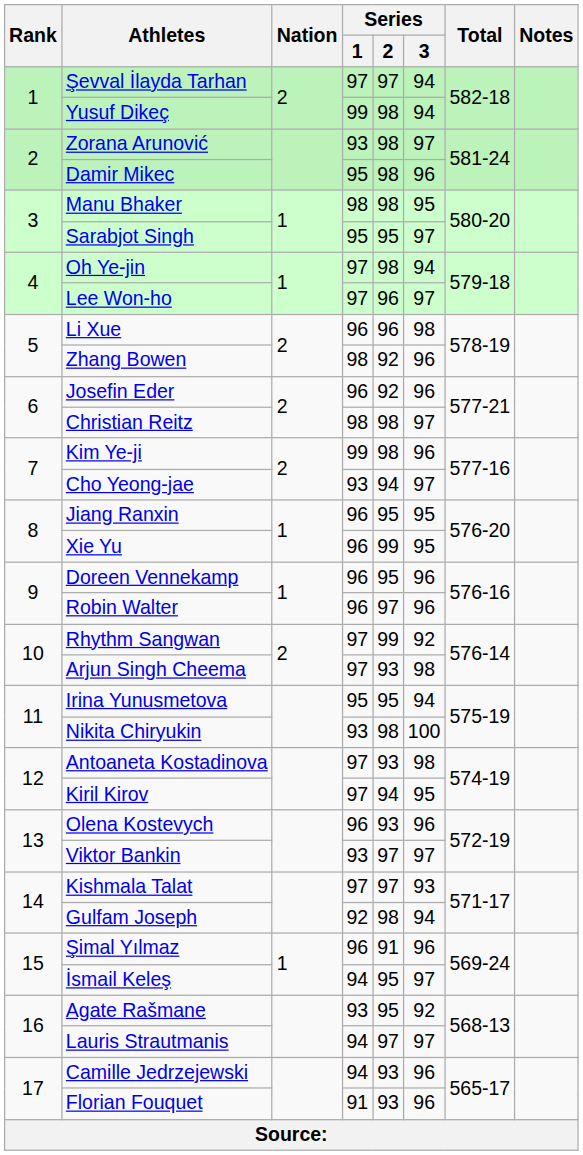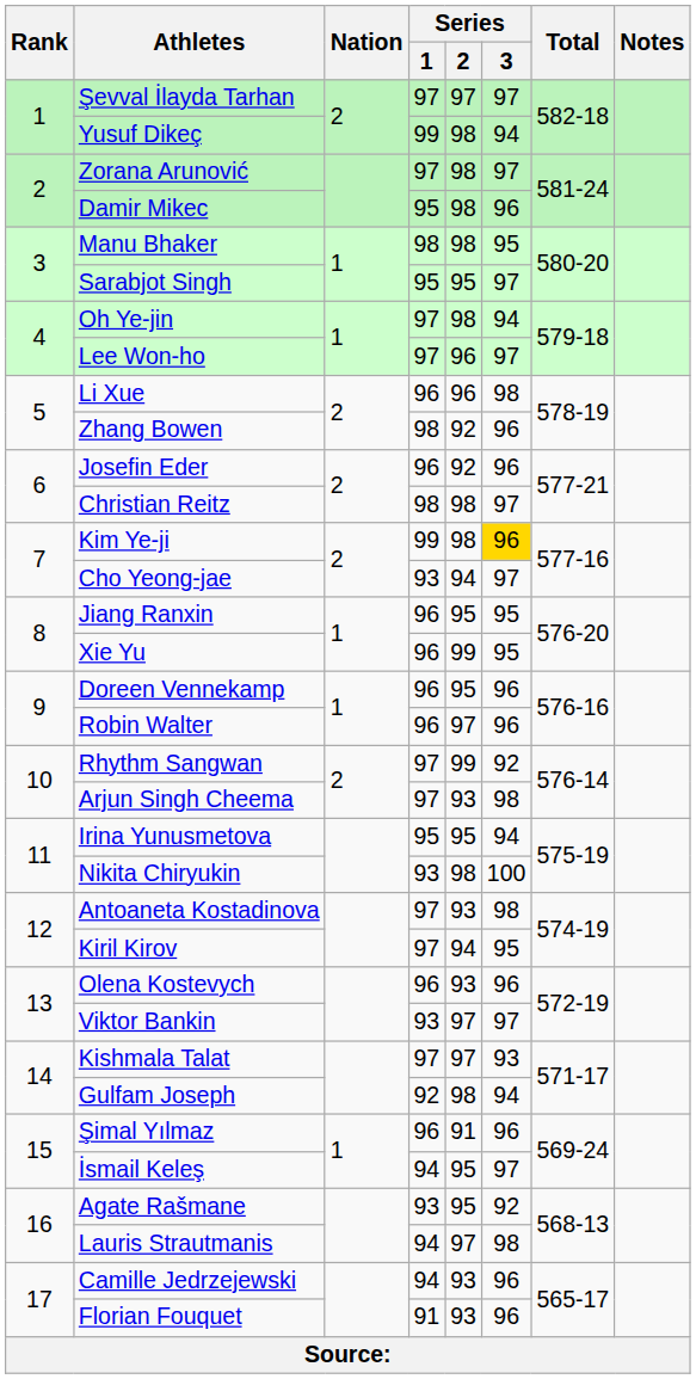 <table class="wikitable sortable" style="text-align:center">
 <tr>
 <th rowspan="2">Rank</th>
 <th rowspan="2">Athletes</th>
 <th rowspan="2">Nation</th>
 <th colspan=3>Series</th>
 <th rowspan="2">Total</th>
 <th rowspan="2">Notes</th>
 </tr>
 <tr>
 <th>1</th>
 <th>2</th>
 <th>3</th>
 </tr>
 <tr bgcolor=bbf3bb>
 <td rowspan=2>1</td>
 <td align=left><a href='#'>Şevval İlayda Tarhan</a></td>
 <td rowspan=2 align=left> 2</td>
 <td>97</td>
 <td>97</td>
-<td>94</td>
+<td>97</td>
 <td rowspan=2>582-18</td>
 <td rowspan="2"></td>
 </tr>
 <tr bgcolor=bbf3bb>
 <td align=left><a href='#'>Yusuf Dikeç</a></td>
 <td>99</td>
 <td>98</td>
 <td>94</td>
 </tr>
 <tr bgcolor=bbf3bb>
 <td rowspan=2>2</td>
 <td align=left><a href='#'>Zorana Arunović</a></td>
 <td rowspan=2 align=left></td>
-<td>93</td>
+<td>97</td>
 <td>98</td>
 <td>97</td>
 <td rowspan=2>581-24</td>
 <td rowspan="2"></td>
 </tr>
 <tr bgcolor=bbf3bb>
 <td align=left><a href='#'>Damir Mikec</a></td>
 <td>95</td>
 <td>98</td>
 <td>96</td>
 </tr>
 <tr bgcolor=ccffcc>
 <td rowspan=2>3</td>
 <td align=left><a href='#'>Manu Bhaker</a></td>
 <td rowspan=2 align=left> 1</td>
 <td>98</td>
 <td>98</td>
 <td>95</td>
 <td rowspan=2>580-20</td>
 <td rowspan="2"></td>
 </tr>
 <tr bgcolor=ccffcc>
 <td align=left><a href='#'>Sarabjot Singh</a></td>
 <td>95</td>
 <td>95</td>
 <td>97</td>
 </tr>
 <tr bgcolor=ccffcc>
 <td rowspan=2>4</td>
 <td align=left><a href='#'>Oh Ye-jin</a></td>
 <td rowspan=2 align=left> 1</td>
 <td>97</td>
 <td>98</td>
 <td>94</td>
 <td rowspan=2>579-18</td>
 <td rowspan="2"></td>
 </tr>
 <tr bgcolor=ccffcc>
 <td align=left><a href='#'>Lee Won-ho</a></td>
 <td>97</td>
 <td>96</td>
 <td>97</td>
 </tr>
 <tr>
 <td rowspan=2>5</td>
 <td align=left><a href='#'>Li Xue</a></td>
 <td rowspan=2 align=left> 2</td>
 <td>96</td>
 <td>96</td>
 <td>98</td>
 <td rowspan=2>578-19</td>
 <td rowspan="2"></td>
 </tr>
 <tr>
 <td align=left><a href='#'>Zhang Bowen</a></td>
 <td>98</td>
 <td>92</td>
 <td>96</td>
 </tr>
 <tr>
 <td rowspan=2>6</td>
 <td align=left><a href='#'>Josefin Eder</a></td>
 <td rowspan=2 align=left> 2</td>
 <td>96</td>
 <td>92</td>
 <td>96</td>
 <td rowspan=2>577-21</td>
 <td rowspan="2"></td>
 </tr>
 <tr>
 <td align=left><a href='#'>Christian Reitz</a></td>
 <td>98</td>
 <td>98</td>
 <td>97</td>
 </tr>
 <tr>
 <td rowspan=2>7</td>
 <td align=left><a href='#'>Kim Ye-ji</a></td>
 <td rowspan=2 align=left> 2</td>
 <td>99</td>
 <td>98</td>
-<td>96</td>
+<td style="background: gold;">96</td>
 <td rowspan=2>577-16</td>
 <td rowspan="2"></td>
 </tr>
 <tr>
 <td align=left><a href='#'>Cho Yeong-jae</a></td>
 <td>93</td>
 <td>94</td>
 <td>97</td>
 </tr>
 <tr>
 <td rowspan=2>8</td>
 <td align=left><a href='#'>Jiang Ranxin</a></td>
 <td rowspan=2 align=left> 1</td>
 <td>96</td>
 <td>95</td>
 <td>95</td>
 <td rowspan=2>576-20</td>
 <td rowspan="2"></td>
 </tr>
 <tr>
 <td align=left><a href='#'>Xie Yu</a></td>
 <td>96</td>
 <td>99</td>
 <td>95</td>
 </tr>
 <tr>
 <td rowspan=2>9</td>
 <td align=left><a href='#'>Doreen Vennekamp</a></td>
 <td rowspan=2 align=left> 1</td>
 <td>96</td>
 <td>95</td>
 <td>96</td>
 <td rowspan=2>576-16</td>
 <td rowspan="2"></td>
 </tr>
 <tr>
 <td align=left><a href='#'>Robin Walter</a></td>
 <td>96</td>
 <td>97</td>
 <td>96</td>
 </tr>
 <tr>
 <td rowspan=2>10</td>
 <td align=left><a href='#'>Rhythm Sangwan</a></td>
 <td rowspan=2 align=left> 2</td>
 <td>97</td>
 <td>99</td>
 <td>92</td>
 <td rowspan=2>576-14</td>
 <td rowspan="2"></td>
 </tr>
 <tr>
 <td align=left><a href='#'>Arjun Singh Cheema</a></td>
 <td>97</td>
 <td>93</td>
 <td>98</td>
 </tr>
 <tr>
 <td rowspan=2>11</td>
 <td align=left><a href='#'>Irina Yunusmetova</a></td>
 <td rowspan=2 align=left></td>
 <td>95</td>
 <td>95</td>
 <td>94</td>
 <td rowspan=2>575-19</td>
 <td rowspan="2"></td>
 </tr>
 <tr>
 <td align=left><a href='#'>Nikita Chiryukin</a></td>
 <td>93</td>
 <td>98</td>
 <td>100</td>
 </tr>
 <tr>
 <td rowspan=2>12</td>
 <td align=left><a href='#'>Antoaneta Kostadinova</a></td>
 <td rowspan=2 align=left></td>
 <td>97</td>
 <td>93</td>
 <td>98</td>
 <td rowspan=2>574-19</td>
 <td rowspan="2"></td>
 </tr>
 <tr>
 <td align=left><a href='#'>Kiril Kirov</a></td>
 <td>97</td>
 <td>94</td>
 <td>95</td>
 </tr>
 <tr>
 <td rowspan=2>13</td>
 <td align=left><a href='#'>Olena Kostevych</a></td>
 <td rowspan=2 align=left></td>
 <td>96</td>
 <td>93</td>
 <td>96</td>
 <td rowspan=2>572-19</td>
 <td rowspan="2"></td>
 </tr>
 <tr>
 <td align=left><a href='#'>Viktor Bankin</a></td>
 <td>93</td>
 <td>97</td>
 <td>97</td>
 </tr>
 <tr>
 <td rowspan=2>14</td>
 <td align=left><a href='#'>Kishmala Talat</a></td>
 <td rowspan=2 align=left></td>
 <td>97</td>
 <td>97</td>
 <td>93</td>
 <td rowspan=2>571-17</td>
 <td rowspan="2"></td>
 </tr>
 <tr>
 <td align=left><a href='#'>Gulfam Joseph</a></td>
 <td>92</td>
 <td>98</td>
 <td>94</td>
 </tr>
 <tr>
 <td rowspan=2>15</td>
 <td align=left><a href='#'>Şimal Yılmaz</a></td>
 <td rowspan=2 align=left> 1</td>
 <td>96</td>
 <td>91</td>
 <td>96</td>
 <td rowspan=2>569-24</td>
 <td rowspan="2"></td>
 </tr>
 <tr>
 <td align=left><a href='#'>İsmail Keleş</a></td>
 <td>94</td>
 <td>95</td>
 <td>97</td>
 </tr>
 <tr>
 <td rowspan=2>16</td>
 <td align=left><a href='#'>Agate Rašmane</a></td>
 <td rowspan=2 align=left></td>
 <td>93</td>
 <td>95</td>
 <td>92</td>
 <td rowspan=2>568-13</td>
 <td rowspan="2"></td>
 </tr>
 <tr>
 <td align=left><a href='#'>Lauris Strautmanis</a></td>
 <td>94</td>
 <td>97</td>
-<td>97</td>
+<td>98</td>
 </tr>
 <tr>
 <td rowspan=2>17</td>
 <td align=left><a href='#'>Camille Jedrzejewski</a></td>
 <td rowspan=2 align=left></td>
 <td>94</td>
 <td>93</td>
 <td>96</td>
 <td rowspan=2>565-17</td>
 <td rowspan="2"></td>
 </tr>
 <tr>
 <td align=left><a href='#'>Florian Fouquet</a></td>
 <td>91</td>
 <td>93</td>
 <td>96</td>
 </tr>
 <tr>
 <th colspan="8">Source:</th>
 </tr>
 </table>
